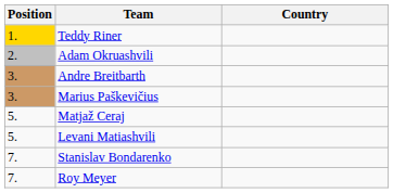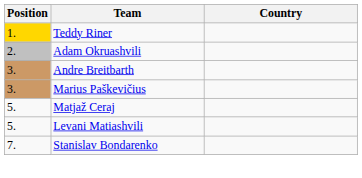 <table class=wikitable>
 <tr>
 <th width=10>Position</th>
 <th width=200>Team</th>
 <th width=200>Country</th>
 </tr>
 <tr>
 <td bgcolor=gold>1.</td>
 <td><a href='#'>Teddy Riner</a></td>
 <td></td>
 </tr>
 <tr>
 <td bgcolor="silver">2.</td>
 <td><a href='#'>Adam Okruashvili</a></td>
 <td></td>
 </tr>
 <tr>
 <td bgcolor="CC9966">3.</td>
 <td><a href='#'>Andre Breitbarth</a></td>
 <td></td>
 </tr>
 <tr>
 <td bgcolor="CC9966">3.</td>
 <td><a href='#'>Marius Paškevičius</a></td>
 <td></td>
 </tr>
 <tr>
 <td>5.</td>
 <td><a href='#'>Matjaž Ceraj</a></td>
 <td></td>
 </tr>
 <tr>
 <td>5.</td>
 <td><a href='#'>Levani Matiashvili</a></td>
 <td></td>
 </tr>
 <tr>
 <td>7.</td>
 <td><a href='#'>Stanislav Bondarenko</a></td>
 <td></td>
 </tr>
-<tr>
-<td>7.</td>
-<td><a href='#'>Roy Meyer</a></td>
-<td></td>
-</tr>
 </table>
